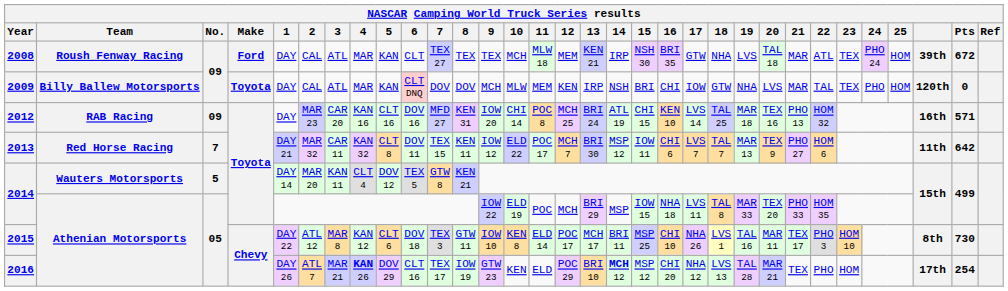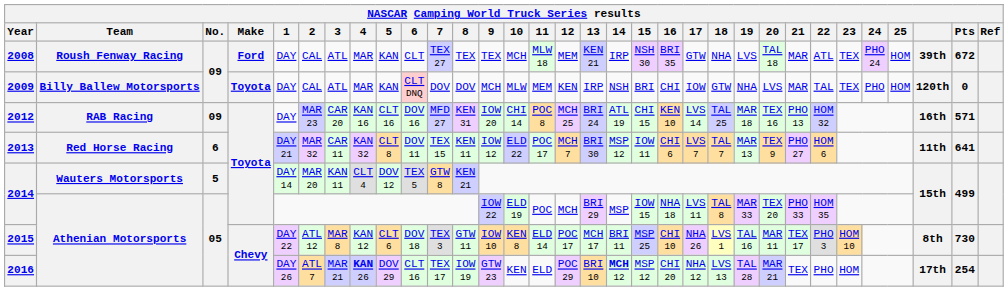 <table class="wikitable" style="text-align:center; font-size:75%">
 <tr>
 <th colspan=45><a href='#'>NASCAR</a> <a href='#'>Camping World Truck Series</a> results</th>
 </tr>
 <tr>
 <th>Year</th>
 <th>Team</th>
 <th>No.</th>
 <th>Make</th>
 <th>1</th>
 <th>2</th>
 <th>3</th>
 <th>4</th>
 <th>5</th>
 <th>6</th>
 <th>7</th>
 <th>8</th>
 <th>9</th>
 <th>10</th>
 <th>11</th>
 <th>12</th>
 <th>13</th>
 <th>14</th>
 <th>15</th>
 <th>16</th>
 <th>17</th>
 <th>18</th>
 <th>19</th>
 <th>20</th>
 <th>21</th>
 <th>22</th>
 <th>23</th>
 <th>24</th>
 <th>25</th>
 <th></th>
 <th>Pts</th>
 <th>Ref</th>
 </tr>
 <tr>
 <th><a href='#'>2008</a></th>
 <th><a href='#'>Roush Fenway Racing</a></th>
 <th rowspan=2>09</th>
 <th><a href='#'>Ford</a></th>
 <td><a href='#'>DAY</a></td>
 <td><a href='#'>CAL</a></td>
 <td><a href='#'>ATL</a></td>
 <td><a href='#'>MAR</a></td>
 <td><a href='#'>KAN</a></td>
 <td><a href='#'>CLT</a></td>
 <td style="background:#CFCFFF;"><a href='#'>TEX</a><br><small>27</small></td>
 <td><a href='#'>TEX</a></td>
 <td><a href='#'>TEX</a></td>
 <td><a href='#'>MCH</a></td>
 <td style="background:#DFFFDF;"><a href='#'>MLW</a><br><small>18</small></td>
 <td><a href='#'>MEM</a></td>
 <td style="background:#CFCFFF;"><a href='#'>KEN</a><br><small>21</small></td>
 <td><a href='#'>IRP</a></td>
 <td style="background:#EFCFFF;"><a href='#'>NSH</a><br><small>30</small></td>
 <td style="background:#EFCFFF;"><a href='#'>BRI</a><br><small>35</small></td>
 <td><a href='#'>GTW</a></td>
 <td><a href='#'>NHA</a></td>
 <td><a href='#'>LVS</a></td>
 <td style="background:#DFFFDF;"><a href='#'>TAL</a><br><small>18</small></td>
 <td><a href='#'>MAR</a></td>
 <td><a href='#'>ATL</a></td>
 <td><a href='#'>TEX</a></td>
 <td style="background:#EFCFFF;"><a href='#'>PHO</a><br><small>24</small></td>
 <td><a href='#'>HOM</a></td>
 <th>39th</th>
 <th>672</th>
 <th></th>
 </tr>
 <tr>
 <th><a href='#'>2009</a></th>
 <th><a href='#'>Billy Ballew Motorsports</a></th>
 <th><a href='#'>Toyota</a></th>
 <td><a href='#'>DAY</a></td>
 <td><a href='#'>CAL</a></td>
 <td><a href='#'>ATL</a></td>
 <td><a href='#'>MAR</a></td>
 <td><a href='#'>KAN</a></td>
 <td style="background:#FFCFCF;"><a href='#'>CLT</a><br><small>DNQ</small></td>
 <td><a href='#'>DOV</a></td>
 <td><a href='#'>DOV</a></td>
 <td><a href='#'>MCH</a></td>
 <td><a href='#'>MLW</a></td>
 <td><a href='#'>MEM</a></td>
 <td><a href='#'>KEN</a></td>
 <td><a href='#'>IRP</a></td>
 <td><a href='#'>NSH</a></td>
 <td><a href='#'>BRI</a></td>
 <td><a href='#'>CHI</a></td>
 <td><a href='#'>IOW</a></td>
 <td><a href='#'>GTW</a></td>
 <td><a href='#'>NHA</a></td>
 <td><a href='#'>LVS</a></td>
 <td><a href='#'>MAR</a></td>
 <td><a href='#'>TAL</a></td>
 <td><a href='#'>TEX</a></td>
 <td><a href='#'>PHO</a></td>
 <td><a href='#'>HOM</a></td>
 <th>120th</th>
 <th>0</th>
 <th></th>
 </tr>
 <tr>
 <th><a href='#'>2012</a></th>
 <th><a href='#'>RAB Racing</a></th>
 <th>09</th>
 <th rowspan="4"><a href='#'>Toyota</a></th>
 <td><a href='#'>DAY</a></td>
 <td style="background:#CFCFFF;"><a href='#'>MAR</a><br><small>23</small></td>
 <td style="background:#DFFFDF;"><a href='#'>CAR</a><br><small>20</small></td>
 <td style="background:#DFFFDF;"><a href='#'>KAN</a><br><small>16</small></td>
 <td style="background:#DFFFDF;"><a href='#'>CLT</a><br><small>16</small></td>
 <td style="background:#DFFFDF;"><a href='#'>DOV</a><br><small>16</small></td>
 <td style="background:#CFCFFF;"><a href='#'>MFD</a><br><small>27</small></td>
 <td style="background:#EFCFFF;"><a href='#'>KEN</a><br><small>31</small></td>
 <td style="background:#DFFFDF;"><a href='#'>IOW</a><br><small>20</small></td>
 <td style="background:#DFFFDF;"><a href='#'>CHI</a><br><small>14</small></td>
 <td style="background:#FFDF9F;"><a href='#'>POC</a><br><small>8</small></td>
 <td style="background:#EFCFFF;"><a href='#'>MCH</a><br><small>25</small></td>
 <td style="background:#CFCFFF;"><a href='#'>BRI</a><br><small>24</small></td>
 <td style="background:#DFFFDF;"><a href='#'>ATL</a><br><small>19</small></td>
 <td style="background:#DFFFDF;"><a href='#'>CHI</a><br><small>15</small></td>
 <td style="background:#FFDF9F;"><a href='#'>KEN</a><br><small>10</small></td>
 <td style="background:#DFFFDF;"><a href='#'>LVS</a><br><small>14</small></td>
 <td style="background:#CFCFFF;"><a href='#'>TAL</a><br><small>25</small></td>
 <td style="background:#DFFFDF;"><a href='#'>MAR</a><br><small>18</small></td>
 <td style="background:#DFFFDF;"><a href='#'>TEX</a><br><small>16</small></td>
 <td style="background:#DFFFDF;"><a href='#'>PHO</a><br><small>13</small></td>
 <td style="background:#CFCFFF;"><a href='#'>HOM</a><br><small>32</small></td>
 <td colspan=3></td>
 <th>16th</th>
 <th>571</th>
 <th></th>
 </tr>
 <tr>
 <th><a href='#'>2013</a></th>
 <th><a href='#'>Red Horse Racing</a></th>
-<th>7</th>
+<th>6</th>
 <td style="background:#CFCFFF;"><a href='#'>DAY</a><br><small>21</small></td>
 <td style="background:#EFCFFF;"><a href='#'>MAR</a><br><small>32</small></td>
 <td style="background:#DFFFDF;"><a href='#'>CAR</a><br><small>11</small></td>
 <td style="background:#EFCFFF;"><a href='#'>KAN</a><br><small>32</small></td>
 <td style="background:#FFDF9F;"><a href='#'>CLT</a><br><small>8</small></td>
 <td style="background:#DFFFDF;"><a href='#'>DOV</a><br><small>11</small></td>
 <td style="background:#DFFFDF;"><a href='#'>TEX</a><br><small>15</small></td>
 <td style="background:#DFFFDF;"><a href='#'>KEN</a><br><small>11</small></td>
 <td style="background:#DFFFDF;"><a href='#'>IOW</a><br><small>12</small></td>
 <td style="background:#CFCFFF;"><a href='#'>ELD</a><br><small>22</small></td>
 <td style="background:#DFFFDF;"><a href='#'>POC</a><br><small>17</small></td>
 <td style="background:#FFDF9F;"><a href='#'>MCH</a><br><small>7</small></td>
 <td style="background:#CFCFFF;"><a href='#'>BRI</a><br><small>30</small></td>
 <td style="background:#DFFFDF;"><a href='#'>MSP</a><br><small>12</small></td>
 <td style="background:#DFFFDF;"><a href='#'>IOW</a><br><small>11</small></td>
 <td style="background:#FFDF9F;"><a href='#'>CHI</a><br><small>6</small></td>
 <td style="background:#FFDF9F;"><a href='#'>LVS</a><br><small>7</small></td>
 <td style="background:#FFDF9F;"><a href='#'>TAL</a><br><small>7</small></td>
 <td style="background:#DFFFDF;"><a href='#'>MAR</a><br><small>13</small></td>
 <td style="background:#FFDF9F;"><a href='#'>TEX</a><br><small>9</small></td>
 <td style="background:#EFCFFF;"><a href='#'>PHO</a><br><small>27</small></td>
 <td style="background:#FFDF9F;"><a href='#'>HOM</a><br><small>6</small></td>
 <td colspan=3></td>
 <th>11th</th>
-<th>642</th>
+<th>641</th>
 <th></th>
 </tr>
 <tr>
 <th rowspan=2><a href='#'>2014</a></th>
 <th><a href='#'>Wauters Motorsports</a></th>
 <th>5</th>
 <td style="background:#DFFFDF;"><a href='#'>DAY</a><br><small>14</small></td>
 <td style="background:#DFFFDF;"><a href='#'>MAR</a><br><small>20</small></td>
 <td style="background:#DFFFDF;"><a href='#'>KAN</a><br><small>11</small></td>
 <td style="background:#DFDFDF;"><a href='#'>CLT</a><br><small>4</small></td>
 <td style="background:#DFFFDF;"><a href='#'>DOV</a><br><small>12</small></td>
 <td style="background:#DFDFDF;"><a href='#'>TEX</a><br><small>5</small></td>
 <td style="background:#FFDF9F;"><a href='#'>GTW</a><br><small>8</small></td>
 <td style="background:#CFCFFF;"><a href='#'>KEN</a><br><small>21</small></td>
 <td colspan=17></td>
 <th rowspan=2>15th</th>
 <th rowspan=2>499</th>
 <th rowspan=2></th>
 </tr>
 <tr>
 <th rowspan=3><a href='#'>Athenian Motorsports</a></th>
 <th rowspan=3>05</th>
 <td colspan=8></td>
 <td style="background:#CFCFFF;"><a href='#'>IOW</a><br><small>22</small></td>
 <td style="background:#DFFFDF;"><a href='#'>ELD</a><br><small>19</small></td>
 <td><a href='#'>POC</a></td>
 <td><a href='#'>MCH</a></td>
 <td style="background:#EFCFFF;"><a href='#'>BRI</a><br><small>29</small></td>
 <td><a href='#'>MSP</a></td>
 <td style="background:#DFFFDF;"><a href='#'>IOW</a><br><small>15</small></td>
 <td style="background:#DFFFDF;"><a href='#'>NHA</a><br><small>18</small></td>
 <td style="background:#DFFFDF;"><a href='#'>LVS</a><br><small>11</small></td>
 <td style="background:#FFDF9F;"><a href='#'>TAL</a><br><small>8</small></td>
 <td style="background:#EFCFFF;"><a href='#'>MAR</a><br><small>33</small></td>
 <td style="background:#DFFFDF;"><a href='#'>TEX</a><br><small>20</small></td>
 <td style="background:#EFCFFF;"><a href='#'>PHO</a><br><small>33</small></td>
 <td style="background:#EFCFFF;"><a href='#'>HOM</a><br><small>35</small></td>
 <td colspan=3></td>
 </tr>
 <tr>
 <th><a href='#'>2015</a></th>
 <th rowspan=2><a href='#'>Chevy</a></th>
 <td style="background:#EFCFFF;"><a href='#'>DAY</a><br><small>22</small></td>
 <td style="background:#DFFFDF;"><a href='#'>ATL</a><br><small>12</small></td>
 <td style="background:#FFDF9F;"><a href='#'>MAR</a><br><small>8</small></td>
 <td style="background:#DFFFDF;"><a href='#'>KAN</a><br><small>12</small></td>
 <td style="background:#FFDF9F;"><a href='#'>CLT</a><br><small>6</small></td>
 <td style="background:#DFFFDF;"><a href='#'>DOV</a><br><small>18</small></td>
 <td style="background:#DFDFDF;"><a href='#'>TEX</a><br><small>3</small></td>
 <td style="background:#DFFFDF;"><a href='#'>GTW</a><br><small>11</small></td>
 <td style="background:#FFDF9F;"><a href='#'>IOW</a><br><small>10</small></td>
 <td style="background:#FFDF9F;"><a href='#'>KEN</a><br><small>8</small></td>
 <td style="background:#DFFFDF;"><a href='#'>ELD</a><br><small>14</small></td>
 <td style="background:#DFFFDF;"><a href='#'>POC</a><br><small>17</small></td>
 <td style="background:#DFFFDF;"><a href='#'>MCH</a><br><small>17</small></td>
 <td style="background:#DFFFDF;"><a href='#'>BRI</a><br><small>11</small></td>
 <td style="background:#CFCFFF;"><a href='#'>MSP</a><br><small>25</small></td>
 <td style="background:#FFDF9F;"><a href='#'>CHI</a><br><small>10</small></td>
 <td style="background:#EFCFFF;"><a href='#'>NHA</a><br><small>26</small></td>
 <td style="background:#FFFFBF;"><a href='#'>LVS</a><br><small>1</small></td>
 <td style="background:#DFFFDF;"><a href='#'>TAL</a><br><small>16</small></td>
 <td style="background:#DFFFDF;"><a href='#'>MAR</a><br><small>11</small></td>
 <td style="background:#DFFFDF;"><a href='#'>TEX</a><br><small>17</small></td>
 <td style="background:#DFDFDF;"><a href='#'>PHO</a><br><small>3</small></td>
 <td style="background:#FFDF9F;"><a href='#'>HOM</a><br><small>10</small></td>
 <td colspan=2></td>
 <th>8th</th>
 <th>730</th>
 <th></th>
 </tr>
 <tr>
 <th><a href='#'>2016</a></th>
 <td style="background:#EFCFFF;"><a href='#'>DAY</a><br><small>26</small></td>
 <td style="background:#FFDF9F;"><a href='#'>ATL</a><br><small>7</small></td>
 <td style="background:#CFCFFF;"><a href='#'>MAR</a><br><small>21</small></td>
 <td style="background:#CFCFFF;"><strong><a href='#'>KAN</a></strong><br><small>26</small></td>
 <td style="background:#EFCFFF;"><a href='#'>DOV</a><br><small>29</small></td>
 <td style="background:#DFFFDF;"><a href='#'>CLT</a><br><small>16</small></td>
 <td style="background:#DFFFDF;"><a href='#'>TEX</a><br><small>17</small></td>
 <td style="background:#DFFFDF;"><a href='#'>IOW</a><br><small>19</small></td>
 <td style="background:#EFCFFF;"><a href='#'>GTW</a><br><small>23</small></td>
 <td><a href='#'>KEN</a></td>
 <td><a href='#'>ELD</a></td>
 <td style="background:#EFCFFF;"><a href='#'>POC</a><br><small>29</small></td>
 <td style="background:#FFDF9F;"><a href='#'>BRI</a><br><small>10</small></td>
 <td style="background:#DFFFDF;"><strong><a href='#'>MCH</a></strong><br><small>12</small></td>
 <td style="background:#DFFFDF;"><a href='#'>MSP</a><br><small>12</small></td>
 <td style="background:#DFFFDF;"><a href='#'>CHI</a><br><small>20</small></td>
 <td style="background:#DFFFDF;"><a href='#'>NHA</a><br><small>12</small></td>
 <td style="background:#DFFFDF;"><a href='#'>LVS</a><br><small>13</small></td>
 <td style="background:#EFCFFF;"><a href='#'>TAL</a><br><small>28</small></td>
 <td style="background:#CFCFFF;"><a href='#'>MAR</a><br><small>21</small></td>
 <td><a href='#'>TEX</a><br><small></small></td>
 <td><a href='#'>PHO</a></td>
 <td><a href='#'>HOM</a></td>
 <td colspan=2></td>
 <th>17th</th>
 <th>254</th>
 <th></th>
 </tr>
 </table>
